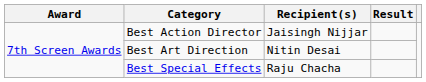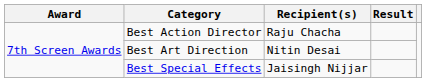 <table class="wikitable sortable">
 <tr>
 <th>Award</th>
 <th>Category</th>
 <th>Recipient(s)</th>
 <th>Result</th>
 <th class="unsortable"></th>
 </tr>
 <tr>
 <td rowspan="3"><a href='#'>7th Screen Awards</a></td>
 <td>Best Action Director</td>
-<td>Jaisingh Nijjar</td>
+<td>Raju Chacha</td>
 <td></td>
 <td rowspan="3"></td>
 </tr>
 <tr>
 <td>Best Art Direction</td>
 <td>Nitin Desai</td>
 <td></td>
 </tr>
 <tr>
 <td><a href='#'>Best Special Effects</a></td>
-<td>Raju Chacha</td>
+<td>Jaisingh Nijjar</td>
 <td></td>
 </tr>
 </table>
